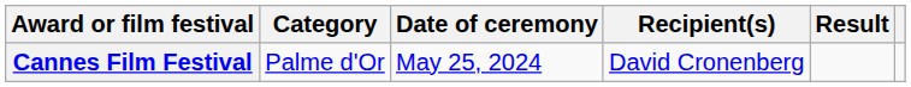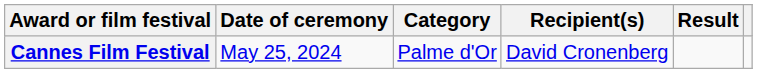 <table class="wikitable sortable plainrowheaders">
 <tr>
 <th scope="col">Award or film festival</th>
+<th scope="col">Date of ceremony</th>
 <th scope="col">Category</th>
-<th scope="col">Date of ceremony</th>
 <th scope="col">Recipient(s)</th>
 <th scope="col">Result</th>
 <th scope="col" class="unsortable"></th>
 </tr>
 <tr>
 <th scope="row"><a href='#'>Cannes Film Festival</a></th>
+<td><a href='#'>May 25, 2024</a></td>
 <td><a href='#'>Palme d'Or</a></td>
-<td><a href='#'>May 25, 2024</a></td>
 <td><a href='#'>David Cronenberg</a></td>
 <td></td>
 <td align="center"></td>
 </tr>
 </table>
